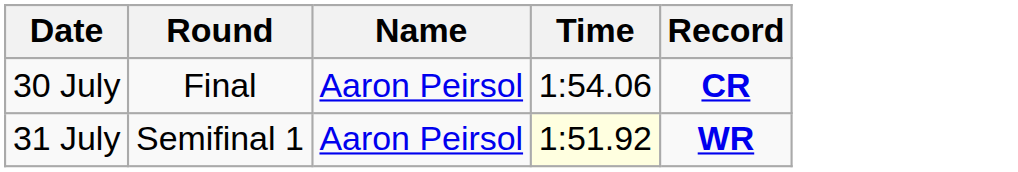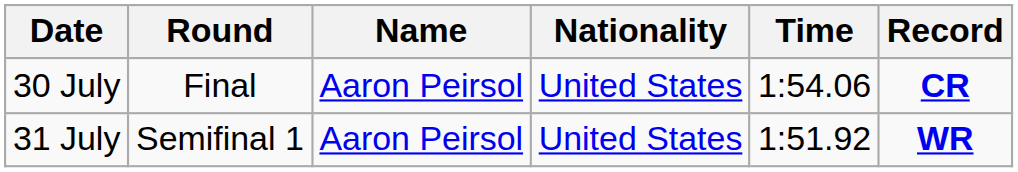 <table class="wikitable" style="text-align:center">
 <tr>
 <th>Date</th>
 <th>Round</th>
 <th>Name</th>
+<th>Nationality</th>
 <th>Time</th>
 <th>Record</th>
 </tr>
 <tr>
 <td>30 July</td>
 <td>Final</td>
 <td align="left"><a href='#'>Aaron Peirsol</a></td>
+<td align="left"> <a href='#'>United States</a></td>
 <td>1:54.06</td>
 <td><strong><a href='#'>CR</a></strong></td>
 </tr>
 <tr>
 <td>31 July</td>
 <td>Semifinal 1</td>
 <td align="left"><a href='#'>Aaron Peirsol</a></td>
-<td style="background: lightyellow;">1:51.92</td>
+<td align="left"> <a href='#'>United States</a></td>
+<td>1:51.92</td>
 <td><strong><a href='#'>WR</a></strong></td>
 </tr>
 </table>
